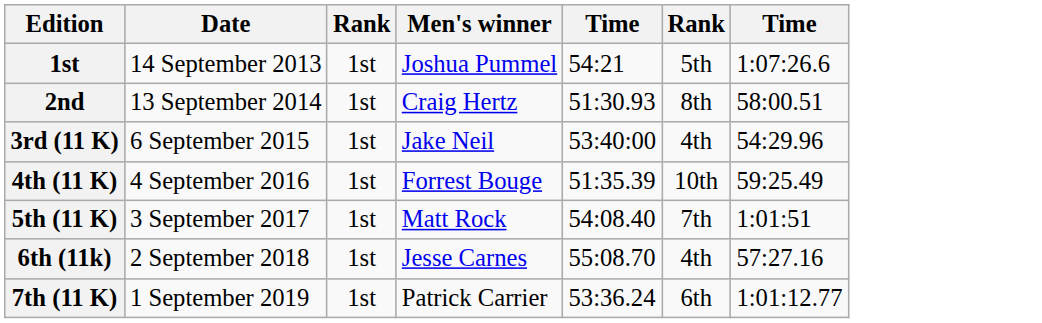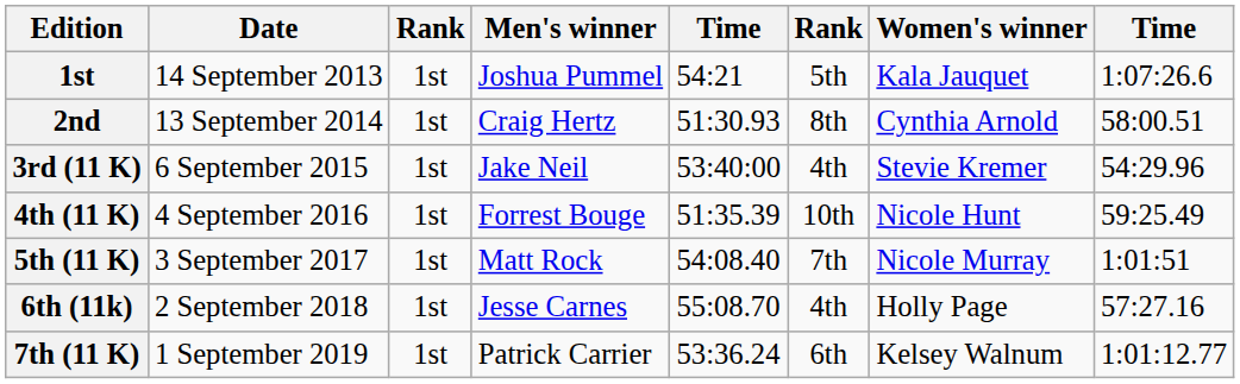 <table class="wikitable" width=  style="font-size:90%; text-align:left;">
 <tr>
 <th>Edition</th>
 <th>Date</th>
 <th>Rank</th>
 <th>Men's winner</th>
 <th>Time</th>
 <th>Rank</th>
+<th>Women's winner</th>
 <th>Time</th>
 </tr>
 <tr>
 <th>1st</th>
 <td>14 September 2013</td>
 <td align=center>1st</td>
 <td> <a href='#'>Joshua Pummel</a></td>
 <td>54:21</td>
 <td align=center>5th</td>
+<td> <a href='#'>Kala Jauquet</a></td>
 <td>1:07:26.6</td>
 </tr>
 <tr>
 <th>2nd</th>
 <td>13 September 2014</td>
 <td align=center>1st</td>
 <td> <a href='#'>Craig Hertz</a></td>
 <td>51:30.93</td>
 <td align=center>8th</td>
+<td> <a href='#'>Cynthia Arnold</a></td>
 <td>58:00.51</td>
 </tr>
 <tr>
 <th>3rd (11 K)</th>
 <td>6 September 2015</td>
 <td align=center>1st</td>
 <td> <a href='#'>Jake Neil</a></td>
 <td>53:40:00</td>
 <td align=center>4th</td>
+<td> <a href='#'>Stevie Kremer</a></td>
 <td>54:29.96</td>
 </tr>
 <tr>
 <th>4th (11 K)</th>
 <td>4 September 2016</td>
 <td align=center>1st</td>
 <td> <a href='#'>Forrest Bouge</a></td>
 <td>51:35.39</td>
 <td align=center>10th</td>
+<td> <a href='#'>Nicole Hunt</a></td>
 <td>59:25.49</td>
 </tr>
 <tr>
 <th>5th (11 K)</th>
 <td>3 September 2017</td>
 <td align=center>1st</td>
 <td> <a href='#'>Matt Rock</a></td>
 <td>54:08.40</td>
 <td align=center>7th</td>
+<td> <a href='#'>Nicole Murray</a></td>
 <td>1:01:51</td>
 </tr>
 <tr>
 <th>6th (11k)</th>
 <td>2 September 2018</td>
 <td align=center>1st</td>
 <td> <a href='#'>Jesse Carnes</a></td>
 <td>55:08.70</td>
 <td align=center>4th</td>
+<td> Holly Page</td>
 <td>57:27.16</td>
 </tr>
 <tr>
 <th>7th (11 K)</th>
 <td>1 September 2019</td>
 <td align=center>1st</td>
 <td> Patrick Carrier</td>
 <td>53:36.24</td>
 <td align=center>6th</td>
+<td> Kelsey Walnum</td>
 <td>1:01:12.77</td>
 </tr>
 </table>
